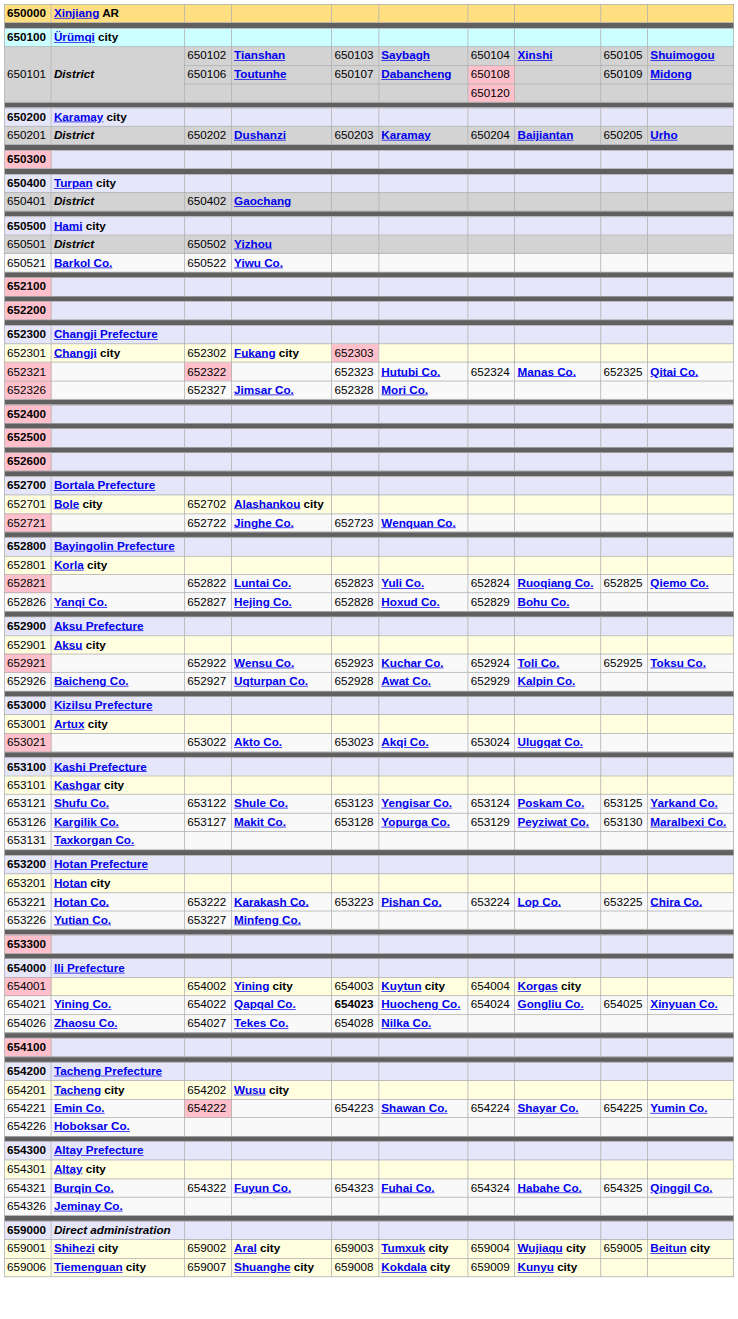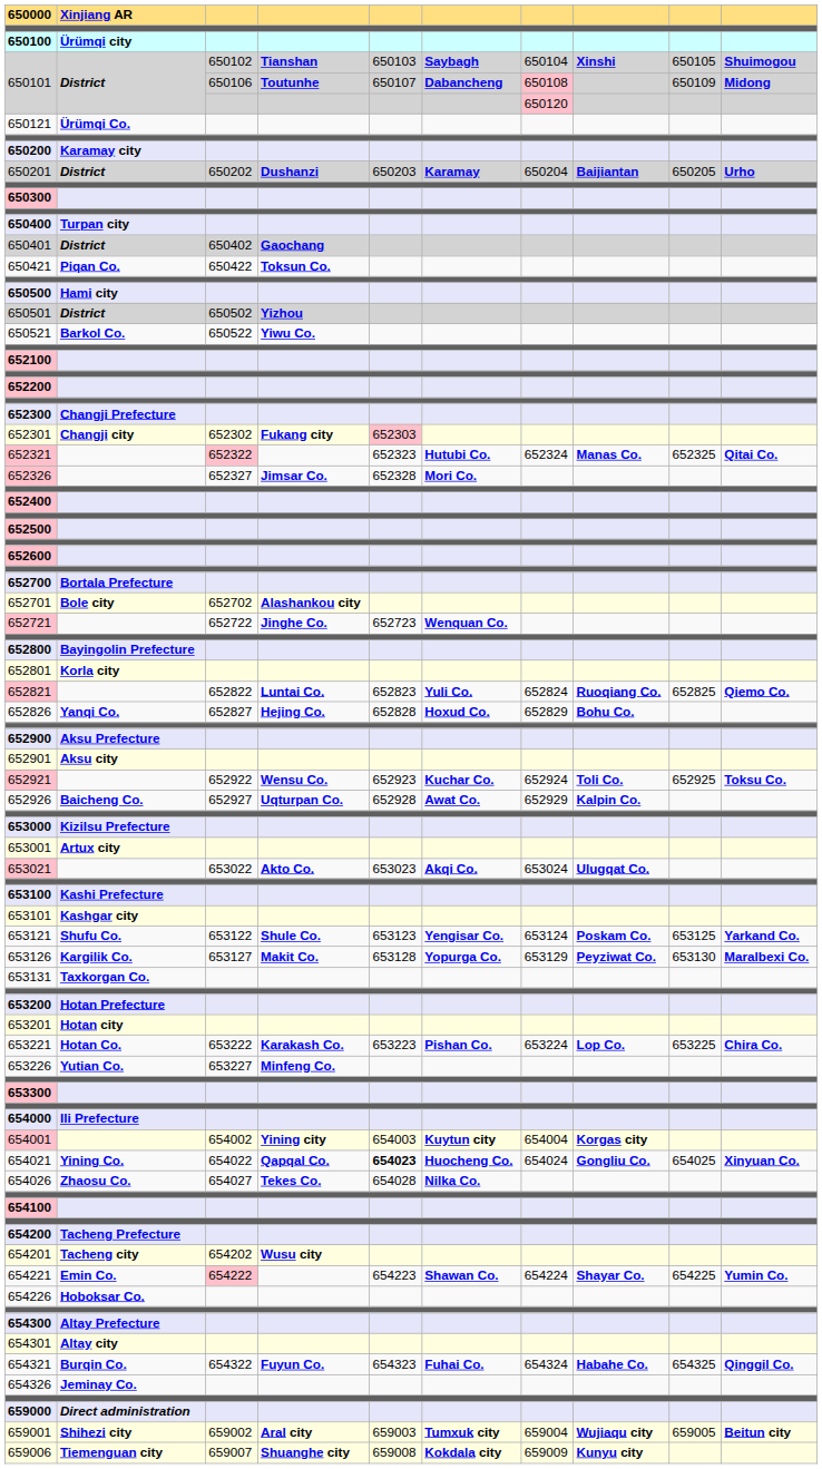 <table class="wikitable" align="center" width="1000">
 <tr ---- style="background:#FFDF80">
 <td><strong>650000</strong></td>
 <td><strong><a href='#'>Xinjiang</a> AR</strong><br></td>
 <td></td>
 <td></td>
 <td></td>
 <td></td>
 <td></td>
 <td></td>
 <td></td>
 <td></td>
 </tr>
 <tr style="background:#606060; height:2pt">
 <td colspan="10"></td>
 </tr>
 <tr ---- style="background:#CCFFFF">
 <td><strong>650100</strong></td>
 <td><strong><a href='#'>Ürümqi</a> city</strong><br></td>
 <td></td>
 <td></td>
 <td></td>
 <td></td>
 <td></td>
 <td></td>
 <td></td>
 <td></td>
 </tr>
 <tr ---- style="background:#D3D3D3">
 <td rowspan="3">650101</td>
 <td rowspan="3"><strong><em>District</em></strong><br></td>
 <td>650102</td>
 <td><a href='#'><strong>Tianshan</strong></a><br></td>
 <td>650103</td>
 <td><a href='#'><strong>Saybagh</strong></a><br></td>
 <td>650104</td>
 <td><a href='#'><strong>Xinshi</strong></a><br></td>
 <td>650105</td>
 <td><a href='#'><strong>Shuimogou</strong></a><br></td>
 </tr>
 <tr ---- style="background:#D3D3D3">
 <td>650106</td>
 <td><a href='#'><strong>Toutunhe</strong></a><br></td>
 <td>650107</td>
 <td><a href='#'><strong>Dabancheng</strong></a><br></td>
 <td bgcolor="#FFC0CB">650108</td>
 <td><br></td>
 <td>650109</td>
 <td><a href='#'><strong>Midong</strong></a><br></td>
 </tr>
 <tr ---- style="background:#D3D3D3">
 <td></td>
 <td></td>
 <td></td>
 <td></td>
 <td bgcolor="#FFC0CB">650120</td>
 <td><br></td>
+<td></td>
+<td></td>
+</tr>
+<tr ---->
+<td>650121</td>
+<td><a href='#'><strong>Ürümqi Co.</strong></a><br></td>
+<td></td>
+<td></td>
+<td></td>
+<td></td>
+<td></td>
+<td></td>
 <td></td>
 <td></td>
 </tr>
 <tr style="background:#606060; height:2pt">
 <td colspan="10"></td>
 </tr>
 <tr ---- style="background:#E6E6FA">
 <td><strong>650200</strong></td>
 <td><strong><a href='#'>Karamay</a> city</strong><br></td>
 <td></td>
 <td></td>
 <td></td>
 <td></td>
 <td></td>
 <td></td>
 <td></td>
 <td></td>
 </tr>
 <tr ---- style="background:#D3D3D3">
 <td>650201</td>
 <td><strong><em>District</em></strong><br></td>
 <td>650202</td>
 <td><a href='#'><strong>Dushanzi</strong></a><br></td>
 <td>650203</td>
 <td><a href='#'><strong>Karamay</strong></a><br></td>
 <td>650204</td>
 <td><a href='#'><strong>Baijiantan</strong></a><br></td>
 <td>650205</td>
 <td><a href='#'><strong>Urho</strong></a><br></td>
 </tr>
 <tr style="background:#606060; height:2pt">
 <td colspan="10"></td>
 </tr>
 <tr ---- style="background:#E6E6FA">
 <td bgcolor="#FFC0CB"><strong>650300</strong></td>
 <td><br></td>
 <td></td>
 <td></td>
 <td></td>
 <td></td>
 <td></td>
 <td></td>
 <td></td>
 <td></td>
 </tr>
 <tr style="background:#606060; height:2pt">
 <td colspan="10"></td>
 </tr>
 <tr ---- style="background:#E6E6FA">
 <td><strong>650400</strong></td>
 <td><strong><a href='#'>Turpan</a> city</strong><br></td>
 <td></td>
 <td></td>
 <td></td>
 <td></td>
 <td></td>
 <td></td>
 <td></td>
 <td></td>
 </tr>
 <tr ---- style="background:#D3D3D3">
 <td>650401</td>
 <td><strong><em>District</em></strong><br></td>
 <td>650402</td>
 <td><a href='#'><strong>Gaochang</strong></a><br></td>
+<td></td>
+<td></td>
+<td></td>
+<td></td>
+<td></td>
+<td></td>
+</tr>
+<tr ---->
+<td>650421</td>
+<td><a href='#'><strong>Piqan Co.</strong></a><br></td>
+<td>650422</td>
+<td><a href='#'><strong>Toksun Co.</strong></a><br></td>
 <td></td>
 <td></td>
 <td></td>
 <td></td>
 <td></td>
 <td></td>
 </tr>
 <tr style="background:#606060; height:2pt">
 <td colspan="10"></td>
 </tr>
 <tr ---- style="background:#E6E6FA">
 <td><strong>650500</strong></td>
 <td><strong><a href='#'>Hami</a> city</strong><br></td>
 <td></td>
 <td></td>
 <td></td>
 <td></td>
 <td></td>
 <td></td>
 <td></td>
 <td></td>
 </tr>
 <tr ---- style="background:#D3D3D3">
 <td>650501</td>
 <td><strong><em>District</em></strong><br></td>
 <td>650502</td>
 <td><a href='#'><strong>Yizhou</strong></a><br></td>
 <td></td>
 <td></td>
 <td></td>
 <td></td>
 <td></td>
 <td></td>
 </tr>
 <tr ---->
 <td>650521</td>
 <td><a href='#'><strong>Barkol Co.</strong></a><br></td>
 <td>650522</td>
 <td><a href='#'><strong>Yiwu Co.</strong></a><br></td>
 <td></td>
 <td></td>
 <td></td>
 <td></td>
 <td></td>
 <td></td>
 </tr>
 <tr style="background:#606060; height:2pt">
 <td colspan="10"></td>
 </tr>
 <tr ---- style="background:#E6E6FA">
 <td bgcolor="#FFC0CB"><strong>652100</strong></td>
 <td><br></td>
 <td></td>
 <td></td>
 <td></td>
 <td></td>
 <td></td>
 <td></td>
 <td></td>
 <td></td>
 </tr>
 <tr style="background:#606060; height:2pt">
 <td colspan="10"></td>
 </tr>
 <tr ---- style="background:#E6E6FA">
 <td bgcolor="#FFC0CB"><strong>652200</strong></td>
 <td><br></td>
 <td></td>
 <td></td>
 <td></td>
 <td></td>
 <td></td>
 <td></td>
 <td></td>
 <td></td>
 </tr>
 <tr style="background:#606060; height:2pt">
 <td colspan="10"></td>
 </tr>
 <tr ---- style="background:#E6E6FA">
 <td><strong>652300</strong></td>
 <td><strong><a href='#'>Changji Prefecture</a></strong><br></td>
 <td></td>
 <td></td>
 <td></td>
 <td></td>
 <td></td>
 <td></td>
 <td></td>
 <td></td>
 </tr>
 <tr ---- style="background:lightyellow">
 <td>652301</td>
 <td><strong><a href='#'>Changji</a> city</strong><br></td>
 <td>652302</td>
 <td><strong><a href='#'>Fukang</a> city</strong><br></td>
 <td bgcolor="#FFC0CB">652303</td>
 <td><br></td>
 <td></td>
 <td></td>
 <td></td>
 <td></td>
 </tr>
 <tr ---->
 <td bgcolor="#FFC0CB">652321</td>
 <td><br></td>
 <td bgcolor="#FFC0CB">652322</td>
 <td><br></td>
 <td>652323</td>
 <td><a href='#'><strong>Hutubi Co.</strong></a><br></td>
 <td>652324</td>
 <td><a href='#'><strong>Manas Co.</strong></a><br></td>
 <td>652325</td>
 <td><a href='#'><strong>Qitai Co.</strong></a><br></td>
 </tr>
 <tr ---->
 <td bgcolor="#FFC0CB">652326</td>
 <td><br></td>
 <td>652327</td>
 <td><a href='#'><strong>Jimsar Co.</strong></a><br></td>
 <td>652328</td>
 <td><a href='#'><strong>Mori Co.</strong></a><br></td>
 <td></td>
 <td></td>
 <td></td>
 <td></td>
 </tr>
 <tr style="background:#606060; height:2pt">
 <td colspan="10"></td>
 </tr>
 <tr ---- style="background:#E6E6FA">
 <td bgcolor="#FFC0CB"><strong>652400</strong></td>
 <td><br></td>
 <td></td>
 <td></td>
 <td></td>
 <td></td>
 <td></td>
 <td></td>
 <td></td>
 <td></td>
 </tr>
 <tr style="background:#606060; height:2pt">
 <td colspan="10"></td>
 </tr>
 <tr ---- style="background:#E6E6FA">
 <td bgcolor="#FFC0CB"><strong>652500</strong></td>
 <td><br></td>
 <td></td>
 <td></td>
 <td></td>
 <td></td>
 <td></td>
 <td></td>
 <td></td>
 <td></td>
 </tr>
 <tr style="background:#606060; height:2pt">
 <td colspan="10"></td>
 </tr>
 <tr ---- style="background:#E6E6FA">
 <td bgcolor="#FFC0CB"><strong>652600</strong></td>
 <td><br></td>
 <td></td>
 <td></td>
 <td></td>
 <td></td>
 <td></td>
 <td></td>
 <td></td>
 <td></td>
 </tr>
 <tr style="background:#606060; height:2pt">
 <td colspan="10"></td>
 </tr>
 <tr ---- style="background:#E6E6FA">
 <td><strong>652700</strong></td>
 <td><strong><a href='#'>Bortala Prefecture</a></strong><br></td>
 <td></td>
 <td></td>
 <td></td>
 <td></td>
 <td></td>
 <td></td>
 <td></td>
 <td></td>
 </tr>
 <tr ---- style="background:lightyellow">
 <td>652701</td>
 <td><strong><a href='#'>Bole</a> city</strong><br></td>
 <td>652702</td>
 <td><strong><a href='#'>Alashankou</a> city</strong><br></td>
 <td></td>
 <td></td>
 <td></td>
 <td></td>
 <td></td>
 <td></td>
 </tr>
 <tr ---->
 <td bgcolor="#FFC0CB">652721</td>
 <td><br></td>
 <td>652722</td>
 <td><a href='#'><strong>Jinghe Co.</strong></a><br></td>
 <td>652723</td>
 <td><a href='#'><strong>Wenquan Co.</strong></a><br></td>
 <td></td>
 <td></td>
 <td></td>
 <td></td>
 </tr>
 <tr style="background:#606060; height:2pt">
 <td colspan="10"></td>
 </tr>
 <tr ---- style="background:#E6E6FA">
 <td><strong>652800</strong></td>
 <td><strong><a href='#'>Bayingolin Prefecture</a></strong><br></td>
 <td></td>
 <td></td>
 <td></td>
 <td></td>
 <td></td>
 <td></td>
 <td></td>
 <td></td>
 </tr>
 <tr ---- style="background:lightyellow">
 <td>652801</td>
 <td><strong><a href='#'>Korla</a> city</strong><br></td>
 <td></td>
 <td></td>
 <td></td>
 <td></td>
 <td></td>
 <td></td>
 <td></td>
 <td></td>
 </tr>
 <tr ---->
 <td bgcolor="#FFC0CB">652821</td>
 <td><br></td>
 <td>652822</td>
 <td><a href='#'><strong>Luntai Co.</strong></a><br></td>
 <td>652823</td>
 <td><a href='#'><strong>Yuli Co.</strong></a><br></td>
 <td>652824</td>
 <td><a href='#'><strong>Ruoqiang Co.</strong></a><br></td>
 <td>652825</td>
 <td><a href='#'><strong>Qiemo Co.</strong></a><br></td>
 </tr>
 <tr ---->
 <td>652826</td>
 <td><a href='#'><strong>Yanqi Co.</strong></a><br></td>
 <td>652827</td>
 <td><a href='#'><strong>Hejing Co.</strong></a><br></td>
 <td>652828</td>
 <td><a href='#'><strong>Hoxud Co.</strong></a><br></td>
 <td>652829</td>
 <td><a href='#'><strong>Bohu Co.</strong></a><br></td>
 <td></td>
 <td></td>
 </tr>
 <tr style="background:#606060; height:2pt">
 <td colspan="10"></td>
 </tr>
 <tr ---- style="background:#E6E6FA">
 <td><strong>652900</strong></td>
 <td><strong><a href='#'>Aksu Prefecture</a></strong><br></td>
 <td></td>
 <td></td>
 <td></td>
 <td></td>
 <td></td>
 <td></td>
 <td></td>
 <td></td>
 </tr>
 <tr ---- style="background:lightyellow">
 <td>652901</td>
 <td><strong><a href='#'>Aksu</a> city</strong><br></td>
 <td></td>
 <td></td>
 <td></td>
 <td></td>
 <td></td>
 <td></td>
 <td></td>
 <td></td>
 </tr>
 <tr ---->
 <td bgcolor="#FFC0CB">652921</td>
 <td><br></td>
 <td>652922</td>
 <td><a href='#'><strong>Wensu Co.</strong></a><br></td>
 <td>652923</td>
 <td><a href='#'><strong>Kuchar Co.</strong></a><br></td>
 <td>652924</td>
 <td><a href='#'><strong>Toli Co.</strong></a><br></td>
 <td>652925</td>
 <td><a href='#'><strong>Toksu Co.</strong></a><br></td>
 </tr>
 <tr ---->
 <td>652926</td>
 <td><a href='#'><strong>Baicheng Co.</strong></a><br></td>
 <td>652927</td>
 <td><a href='#'><strong>Uqturpan Co.</strong></a><br></td>
 <td>652928</td>
 <td><a href='#'><strong>Awat Co.</strong></a><br></td>
 <td>652929</td>
 <td><a href='#'><strong>Kalpin Co.</strong></a><br></td>
 <td></td>
 <td></td>
 </tr>
 <tr style="background:#606060; height:2pt">
 <td colspan="10"></td>
 </tr>
 <tr ---- style="background:#E6E6FA">
 <td><strong>653000</strong></td>
 <td><strong><a href='#'>Kizilsu Prefecture</a></strong><br></td>
 <td></td>
 <td></td>
 <td></td>
 <td></td>
 <td></td>
 <td></td>
 <td></td>
 <td></td>
 </tr>
 <tr ---- style="background:lightyellow">
 <td>653001</td>
 <td><strong><a href='#'>Artux</a> city</strong><br></td>
 <td></td>
 <td></td>
 <td></td>
 <td></td>
 <td></td>
 <td></td>
 <td></td>
 <td></td>
 </tr>
 <tr ---->
 <td bgcolor="#FFC0CB">653021</td>
 <td><br></td>
 <td>653022</td>
 <td><a href='#'><strong>Akto Co.</strong></a><br></td>
 <td>653023</td>
 <td><a href='#'><strong>Akqi Co.</strong></a><br></td>
 <td>653024</td>
 <td><a href='#'><strong>Ulugqat Co.</strong></a><br></td>
 <td></td>
 <td></td>
 </tr>
 <tr style="background:#606060; height:2pt">
 <td colspan="10"></td>
 </tr>
 <tr ---- style="background:#E6E6FA">
 <td><strong>653100</strong></td>
 <td><strong><a href='#'>Kashi Prefecture</a></strong><br></td>
 <td></td>
 <td></td>
 <td></td>
 <td></td>
 <td></td>
 <td></td>
 <td></td>
 <td></td>
 </tr>
 <tr ---- style="background:lightyellow">
 <td>653101</td>
 <td><strong><a href='#'>Kashgar</a> city</strong><br></td>
 <td></td>
 <td></td>
 <td></td>
 <td></td>
 <td></td>
 <td></td>
 <td></td>
 <td></td>
 </tr>
 <tr ---->
 <td>653121</td>
 <td><a href='#'><strong>Shufu Co.</strong></a><br></td>
 <td>653122</td>
 <td><a href='#'><strong>Shule Co.</strong></a><br></td>
 <td>653123</td>
 <td><a href='#'><strong>Yengisar Co.</strong></a><br></td>
 <td>653124</td>
 <td><a href='#'><strong>Poskam Co.</strong></a><br></td>
 <td>653125</td>
 <td><a href='#'><strong>Yarkand Co.</strong></a><br></td>
 </tr>
 <tr ---->
 <td>653126</td>
 <td><a href='#'><strong>Kargilik Co.</strong></a><br></td>
 <td>653127</td>
 <td><a href='#'><strong>Makit Co.</strong></a><br></td>
 <td>653128</td>
 <td><a href='#'><strong>Yopurga Co.</strong></a><br></td>
 <td>653129</td>
 <td><a href='#'><strong>Peyziwat Co.</strong></a><br></td>
 <td>653130</td>
 <td><a href='#'><strong>Maralbexi Co.</strong></a><br></td>
 </tr>
 <tr ---->
 <td>653131</td>
 <td><a href='#'><strong>Taxkorgan Co.</strong></a><br></td>
 <td></td>
 <td></td>
 <td></td>
 <td></td>
 <td></td>
 <td></td>
 <td></td>
 <td></td>
 </tr>
 <tr style="background:#606060; height:2pt">
 <td colspan="10"></td>
 </tr>
 <tr ---- style="background:#E6E6FA">
 <td><strong>653200</strong></td>
 <td><strong><a href='#'>Hotan Prefecture</a></strong><br></td>
 <td></td>
 <td></td>
 <td></td>
 <td></td>
 <td></td>
 <td></td>
 <td></td>
 <td></td>
 </tr>
 <tr ---- style="background:lightyellow">
 <td>653201</td>
 <td><strong><a href='#'>Hotan</a> city</strong><br></td>
 <td></td>
 <td></td>
 <td></td>
 <td></td>
 <td></td>
 <td></td>
 <td></td>
 <td></td>
 </tr>
 <tr ---->
 <td>653221</td>
 <td><a href='#'><strong>Hotan Co.</strong></a><br></td>
 <td>653222</td>
 <td><a href='#'><strong>Karakash Co.</strong></a><br></td>
 <td>653223</td>
 <td><a href='#'><strong>Pishan Co.</strong></a><br></td>
 <td>653224</td>
 <td><a href='#'><strong>Lop Co.</strong></a><br></td>
 <td>653225</td>
 <td><a href='#'><strong>Chira Co.</strong></a><br></td>
 </tr>
 <tr ---->
 <td>653226</td>
 <td><a href='#'><strong>Yutian Co.</strong></a><br></td>
 <td>653227</td>
 <td><a href='#'><strong>Minfeng Co.</strong></a><br></td>
 <td></td>
 <td></td>
 <td></td>
 <td></td>
 <td></td>
 <td></td>
 </tr>
 <tr style="background:#606060; height:2pt">
 <td colspan="10"></td>
 </tr>
 <tr ---- style="background:#E6E6FA">
 <td bgcolor="#FFC0CB"><strong>653300</strong></td>
 <td><br></td>
 <td></td>
 <td></td>
 <td></td>
 <td></td>
 <td></td>
 <td></td>
 <td></td>
 <td></td>
 </tr>
 <tr style="background:#606060; height:2pt">
 <td colspan="10"></td>
 </tr>
 <tr ---- style="background:#E6E6FA">
 <td><strong>654000</strong></td>
 <td><strong><a href='#'>Ili Prefecture</a></strong><br></td>
 <td></td>
 <td></td>
 <td></td>
 <td></td>
 <td></td>
 <td></td>
 <td></td>
 <td></td>
 </tr>
 <tr ---- style="background:lightyellow">
 <td bgcolor="#FFC0CB">654001</td>
 <td><br></td>
 <td>654002</td>
 <td><strong><a href='#'>Yining</a> city</strong><br></td>
 <td>654003</td>
 <td><strong><a href='#'>Kuytun</a> city</strong><br></td>
 <td>654004</td>
 <td><strong><a href='#'>Korgas</a> city</strong><br></td>
 <td></td>
 <td></td>
 </tr>
 <tr ---->
 <td>654021</td>
 <td><a href='#'><strong>Yining Co.</strong></a><br></td>
 <td>654022</td>
 <td><a href='#'><strong>Qapqal Co.</strong></a><br></td>
 <td><strong>654023</strong></td>
 <td><a href='#'><strong>Huocheng Co.</strong></a><br></td>
 <td>654024</td>
 <td><a href='#'><strong>Gongliu Co.</strong></a><br></td>
 <td>654025</td>
 <td><a href='#'><strong>Xinyuan Co.</strong></a><br></td>
 </tr>
 <tr ---->
 <td>654026</td>
 <td><a href='#'><strong>Zhaosu Co.</strong></a><br></td>
 <td>654027</td>
 <td><a href='#'><strong>Tekes Co.</strong></a><br></td>
 <td>654028</td>
 <td><a href='#'><strong>Nilka Co.</strong></a><br></td>
 <td></td>
 <td></td>
 <td></td>
 <td></td>
 </tr>
 <tr style="background:#606060; height:2pt">
 <td colspan="10"></td>
 </tr>
 <tr ---- style="background:#E6E6FA">
 <td bgcolor="#FFC0CB"><strong>654100</strong></td>
 <td><br></td>
 <td></td>
 <td></td>
 <td></td>
 <td></td>
 <td></td>
 <td></td>
 <td></td>
 <td></td>
 </tr>
 <tr style="background:#606060; height:2pt">
 <td colspan="10"></td>
 </tr>
 <tr ---- style="background:#E6E6FA">
 <td><strong>654200</strong></td>
 <td><strong><a href='#'>Tacheng Prefecture</a></strong><br></td>
 <td></td>
 <td></td>
 <td></td>
 <td></td>
 <td></td>
 <td></td>
 <td></td>
 <td></td>
 </tr>
 <tr ---- style="background:lightyellow">
 <td>654201</td>
 <td><strong><a href='#'>Tacheng</a> city</strong><br></td>
 <td>654202</td>
 <td><strong><a href='#'>Wusu</a> city</strong><br></td>
 <td></td>
 <td></td>
 <td></td>
 <td></td>
 <td></td>
 <td></td>
 </tr>
 <tr ---->
 <td>654221</td>
 <td><a href='#'><strong>Emin Co.</strong></a><br></td>
 <td bgcolor="#FFC0CB">654222</td>
 <td><br></td>
 <td>654223</td>
 <td><a href='#'><strong>Shawan Co.</strong></a><br></td>
 <td>654224</td>
 <td><a href='#'><strong>Shayar Co.</strong></a><br></td>
 <td>654225</td>
 <td><a href='#'><strong>Yumin Co.</strong></a><br></td>
 </tr>
 <tr ---->
 <td>654226</td>
 <td><a href='#'><strong>Hoboksar Co.</strong></a><br></td>
 <td></td>
 <td></td>
 <td></td>
 <td></td>
 <td></td>
 <td></td>
 <td></td>
 <td></td>
 </tr>
 <tr style="background:#606060; height:2pt">
 <td colspan="10"></td>
 </tr>
 <tr ---- style="background:#E6E6FA">
 <td><strong>654300</strong></td>
 <td><strong><a href='#'>Altay Prefecture</a></strong><br></td>
 <td></td>
 <td></td>
 <td></td>
 <td></td>
 <td></td>
 <td></td>
 <td></td>
 <td></td>
 </tr>
 <tr ---- style="background:lightyellow">
 <td>654301</td>
 <td><strong><a href='#'>Altay</a> city</strong><br></td>
 <td></td>
 <td></td>
 <td></td>
 <td></td>
 <td></td>
 <td></td>
 <td></td>
 <td></td>
 </tr>
 <tr ---->
 <td>654321</td>
 <td><a href='#'><strong>Burqin Co.</strong></a><br></td>
 <td>654322</td>
 <td><a href='#'><strong>Fuyun Co.</strong></a><br></td>
 <td>654323</td>
 <td><a href='#'><strong>Fuhai Co.</strong></a><br></td>
 <td>654324</td>
 <td><a href='#'><strong>Habahe Co.</strong></a><br></td>
 <td>654325</td>
 <td><a href='#'><strong>Qinggil Co.</strong></a><br></td>
 </tr>
 <tr ---->
 <td>654326</td>
 <td><a href='#'><strong>Jeminay Co.</strong></a><br></td>
 <td></td>
 <td></td>
 <td></td>
 <td></td>
 <td></td>
 <td></td>
 <td></td>
 <td></td>
 </tr>
 <tr style="background:#606060; height:2pt">
 <td colspan="10"></td>
 </tr>
 <tr ---- style="background:#E6E6FA">
 <td><strong>659000</strong></td>
 <td><strong><em>Direct administration</em></strong><br></td>
 <td></td>
 <td></td>
 <td></td>
 <td></td>
 <td></td>
 <td></td>
 <td></td>
 <td></td>
 </tr>
 <tr ---- style="background:lightyellow">
 <td>659001</td>
 <td><strong><a href='#'>Shihezi</a> city</strong><br></td>
 <td>659002</td>
 <td><strong><a href='#'>Aral</a> city</strong><br></td>
 <td>659003</td>
 <td><strong><a href='#'>Tumxuk</a> city</strong><br></td>
 <td>659004</td>
 <td><strong><a href='#'>Wujiaqu</a> city</strong><br></td>
 <td>659005</td>
 <td><strong><a href='#'>Beitun</a> city</strong><br></td>
 </tr>
 <tr ---- style="background:lightyellow">
 <td>659006</td>
 <td><strong><a href='#'>Tiemenguan</a> city</strong><br></td>
 <td>659007</td>
 <td><strong><a href='#'>Shuanghe</a> city</strong><br></td>
 <td>659008</td>
 <td><strong><a href='#'>Kokdala</a> city</strong><br></td>
 <td>659009</td>
 <td><strong><a href='#'>Kunyu</a> city</strong><br></td>
 <td></td>
 <td></td>
 </tr>
 </table>
